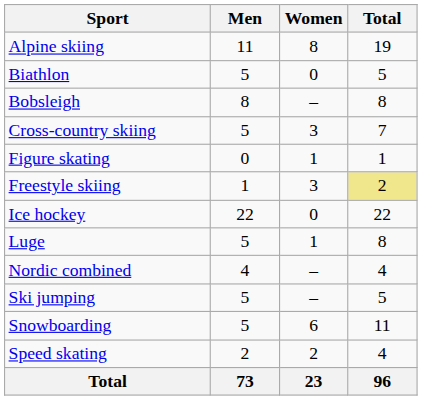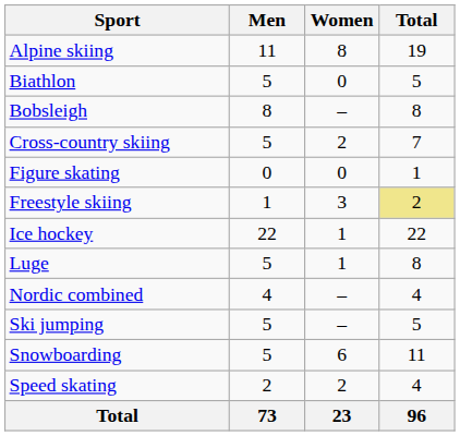 <table class="wikitable sortable" style="text-align:center;">
 <tr>
 <th width=180>Sport</th>
 <th width=55>Men</th>
 <th width=55>Women</th>
 <th width=55>Total</th>
 </tr>
 <tr>
 <td align=left><a href='#'>Alpine skiing</a></td>
 <td>11</td>
 <td>8</td>
 <td>19</td>
 </tr>
 <tr>
 <td align=left><a href='#'>Biathlon</a></td>
 <td>5</td>
 <td>0</td>
 <td>5</td>
 </tr>
 <tr>
 <td align=left><a href='#'>Bobsleigh</a></td>
 <td>8</td>
 <td>–</td>
 <td>8</td>
 </tr>
 <tr>
 <td align=left><a href='#'>Cross-country skiing</a></td>
 <td>5</td>
-<td>3</td>
+<td>2</td>
 <td>7</td>
 </tr>
 <tr>
 <td align=left><a href='#'>Figure skating</a></td>
 <td>0</td>
-<td>1</td>
+<td>0</td>
 <td>1</td>
 </tr>
 <tr>
 <td align=left><a href='#'>Freestyle skiing</a></td>
 <td>1</td>
 <td>3</td>
 <td style="background: khaki;">2</td>
 </tr>
 <tr>
 <td align=left><a href='#'>Ice hockey</a></td>
 <td>22</td>
-<td>0</td>
+<td>1</td>
 <td>22</td>
 </tr>
 <tr>
 <td align=left><a href='#'>Luge</a></td>
 <td>5</td>
 <td>1</td>
 <td>8</td>
 </tr>
 <tr>
 <td align=left><a href='#'>Nordic combined</a></td>
 <td>4</td>
 <td>–</td>
 <td>4</td>
 </tr>
 <tr>
 <td align=left><a href='#'>Ski jumping</a></td>
 <td>5</td>
 <td>–</td>
 <td>5</td>
 </tr>
 <tr>
 <td align=left><a href='#'>Snowboarding</a></td>
 <td>5</td>
 <td>6</td>
 <td>11</td>
 </tr>
 <tr>
 <td align=left><a href='#'>Speed skating</a></td>
 <td>2</td>
 <td>2</td>
 <td>4</td>
 </tr>
 <tr>
 <th>Total</th>
 <th>73</th>
 <th>23</th>
 <th>96</th>
 </tr>
 </table>
